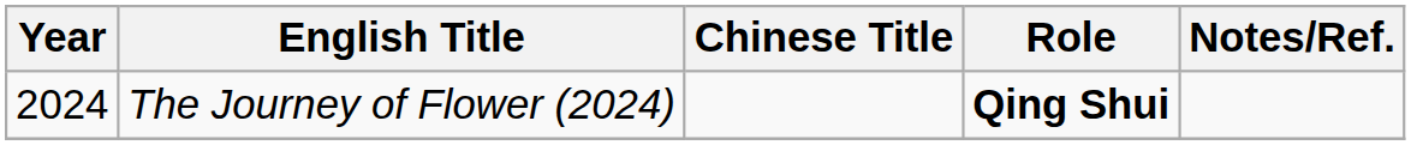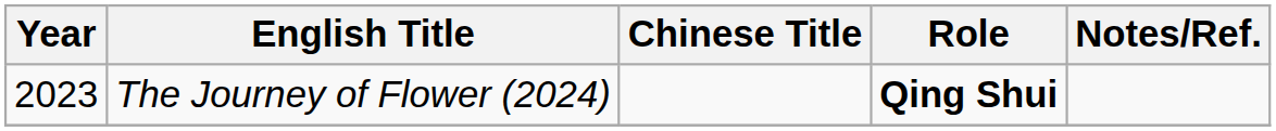 <table class="wikitable" style="text-align:center;">
 <tr>
 <th>Year</th>
 <th>English Title</th>
 <th>Chinese Title</th>
 <th>Role</th>
 <th>Notes/Ref.</th>
 </tr>
 <tr>
-<td>2024</td>
+<td>2023</td>
 <td><em>The Journey of Flower (2024)</em></td>
 <td></td>
 <td><strong>Qing Shui</strong></td>
 <td></td>
 </tr>
 <tr>
 </tr>
 </table>
